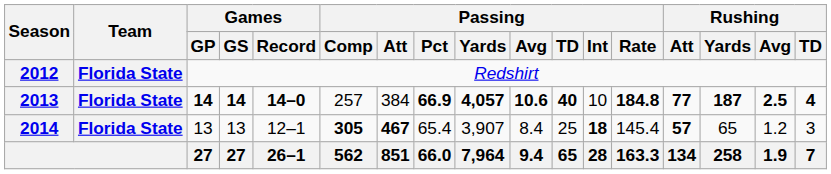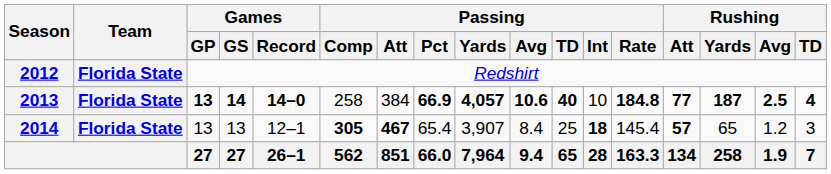 <table class="wikitable" style="text-align:center;">
 <tr>
 <th rowspan="2">Season</th>
 <th rowspan="2">Team</th>
 <th colspan="3">Games</th>
 <th colspan="8">Passing</th>
 <th colspan="5">Rushing</th>
 </tr>
 <tr>
 <th>GP</th>
 <th>GS</th>
 <th>Record</th>
 <th>Comp</th>
 <th>Att</th>
 <th>Pct</th>
 <th>Yards</th>
 <th>Avg</th>
 <th>TD</th>
 <th>Int</th>
 <th>Rate</th>
 <th>Att</th>
 <th>Yards</th>
 <th>Avg</th>
 <th>TD</th>
 </tr>
 <tr>
 <th><a href='#'>2012</a></th>
 <th><a href='#'>Florida State</a></th>
 <td colspan="15"><em><a href='#'>Redshirt</a> </em></td>
 </tr>
 <tr>
 <th><a href='#'>2013</a></th>
 <th><a href='#'>Florida State</a></th>
-<td><strong>14</strong></td>
+<td><strong>13</strong></td>
 <td><strong>14</strong></td>
 <td><strong>14–0</strong></td>
-<td>257</td>
+<td>258</td>
 <td>384</td>
 <td><strong>66.9</strong></td>
 <td><strong>4,057</strong></td>
 <td><strong>10.6</strong></td>
 <td><strong>40</strong></td>
 <td>10</td>
 <td><strong>184.8</strong></td>
 <td><strong>77</strong></td>
 <td><strong>187</strong></td>
 <td><strong>2.5</strong></td>
 <td><strong>4</strong></td>
 </tr>
 <tr>
 <th><a href='#'>2014</a></th>
 <th><a href='#'>Florida State</a></th>
 <td>13</td>
 <td>13</td>
 <td>12–1</td>
 <td><strong>305</strong></td>
 <td><strong>467</strong></td>
 <td>65.4</td>
 <td>3,907</td>
 <td>8.4</td>
 <td>25</td>
 <td><strong>18</strong></td>
 <td>145.4</td>
 <td><strong>57</strong></td>
 <td>65</td>
 <td>1.2</td>
 <td>3</td>
 </tr>
 <tr>
 <th colspan="2"></th>
 <th>27</th>
 <th>27</th>
 <th>26–1</th>
 <th>562</th>
 <th>851</th>
 <th>66.0</th>
 <th>7,964</th>
 <th>9.4</th>
 <th>65</th>
 <th>28</th>
 <th>163.3</th>
 <th>134</th>
 <th>258</th>
 <th>1.9</th>
 <th>7</th>
 </tr>
 </table>
